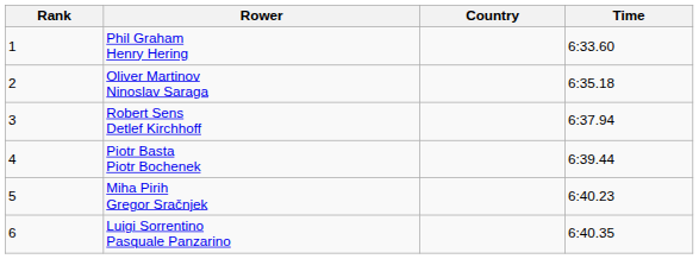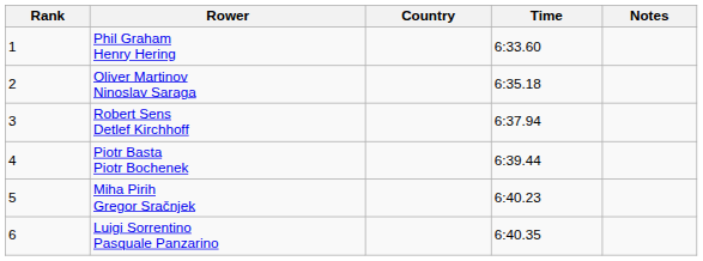 <table class="wikitable sortable" width=50%>
 <tr>
 <th>Rank</th>
 <th>Rower</th>
 <th>Country</th>
 <th>Time</th>
+<th>Notes</th>
 </tr>
 <tr>
 <td>1</td>
 <td><a href='#'>Phil Graham</a> <br><a href='#'>Henry Hering</a></td>
 <td></td>
 <td>6:33.60</td>
+<td></td>
 </tr>
 <tr>
 <td>2</td>
 <td><a href='#'>Oliver Martinov</a><br><a href='#'>Ninoslav Saraga</a></td>
 <td></td>
 <td>6:35.18</td>
+<td></td>
 </tr>
 <tr>
 <td>3</td>
 <td><a href='#'>Robert Sens</a> <br> <a href='#'>Detlef Kirchhoff</a></td>
 <td></td>
 <td>6:37.94</td>
+<td></td>
 </tr>
 <tr>
 <td>4</td>
 <td><a href='#'>Piotr Basta</a><br><a href='#'>Piotr Bochenek</a></td>
 <td></td>
 <td>6:39.44</td>
+<td></td>
 </tr>
 <tr>
 <td>5</td>
 <td><a href='#'>Miha Pirih</a> <br><a href='#'>Gregor Sračnjek</a></td>
 <td></td>
 <td>6:40.23</td>
+<td></td>
 </tr>
 <tr>
 <td>6</td>
 <td><a href='#'>Luigi Sorrentino</a><br><a href='#'>Pasquale Panzarino</a></td>
 <td></td>
 <td>6:40.35</td>
+<td></td>
 </tr>
 </table>
